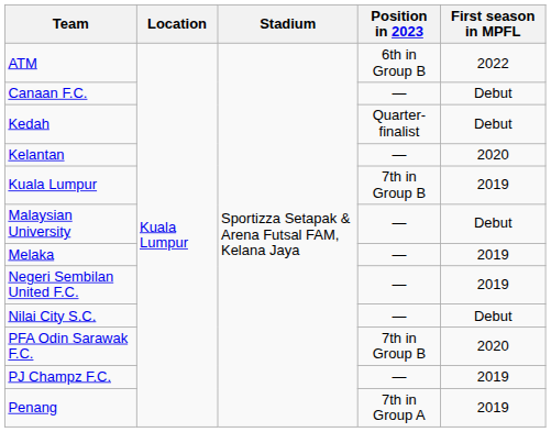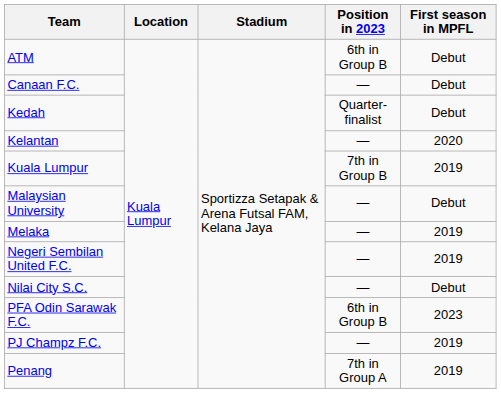 <table class="wikitable sortable">
 <tr>
 <th>Team</th>
 <th>Location</th>
 <th>Stadium</th>
 <th>Position<br>in <a href='#'>2023</a></th>
 <th>First season in MPFL</th>
 </tr>
 <tr>
 <td><a href='#'>ATM</a></td>
 <td rowspan="12"><a href='#'>Kuala Lumpur</a></td>
 <td rowspan="12">Sportizza Setapak & <br> Arena Futsal FAM, Kelana Jaya</td>
 <td align='center'>6th in Group B</td>
-<td align='center'>2022</td>
+<td align='center'>Debut</td>
 </tr>
 <tr>
 <td><a href='#'>Canaan F.C.</a></td>
 <td align='center'>—</td>
 <td align='center'>Debut</td>
 </tr>
 <tr>
 <td><a href='#'>Kedah</a></td>
 <td align='center'>Quarter-finalist</td>
 <td align='center'>Debut</td>
 </tr>
 <tr>
 <td><a href='#'>Kelantan</a></td>
 <td align='center'>—</td>
 <td align='center'>2020</td>
 </tr>
 <tr>
 <td><a href='#'>Kuala Lumpur</a></td>
 <td align='center'>7th in Group B</td>
 <td align='center'>2019</td>
 </tr>
 <tr>
 <td><a href='#'>Malaysian University</a></td>
 <td align='center'>—</td>
 <td align='center'>Debut</td>
 </tr>
 <tr>
 <td><a href='#'>Melaka</a></td>
 <td align='center'>—</td>
 <td align='center'>2019</td>
 </tr>
 <tr>
 <td><a href='#'>Negeri Sembilan United F.C.</a></td>
 <td align='center'>—</td>
 <td align='center'>2019</td>
 </tr>
 <tr>
 <td><a href='#'>Nilai City S.C.</a></td>
 <td align='center'>—</td>
 <td align='center'>Debut</td>
 </tr>
 <tr>
 <td><a href='#'>PFA Odin Sarawak F.C.</a></td>
-<td align='center'>7th in Group B</td>
-<td align='center'>2020</td>
+<td align='center'>6th in Group B</td>
+<td align='center'>2023</td>
 </tr>
 <tr>
 <td><a href='#'>PJ Champz F.C.</a></td>
 <td align='center'>—</td>
 <td align='center'>2019</td>
 </tr>
 <tr>
 <td><a href='#'>Penang</a></td>
 <td align='center'>7th in Group A</td>
 <td align='center'>2019</td>
 </tr>
 </table>
